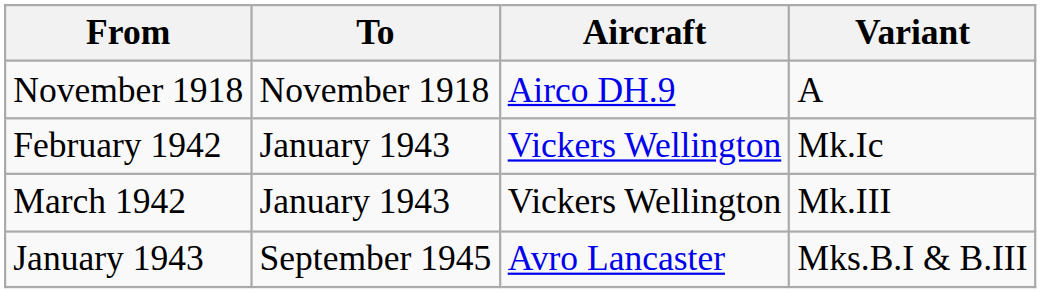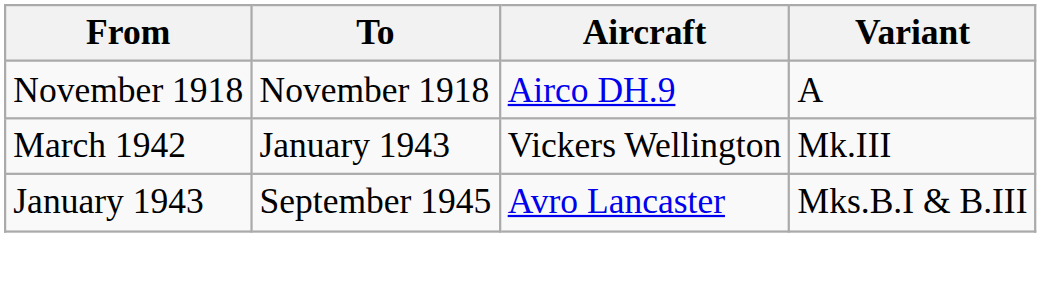 <table class="wikitable">
 <tr>
 <th>From</th>
 <th>To</th>
 <th>Aircraft</th>
 <th>Variant</th>
 </tr>
 <tr>
 <td>November 1918</td>
 <td>November 1918</td>
 <td><a href='#'>Airco DH.9</a></td>
 <td>A</td>
 </tr>
 <tr>
-<td>February 1942</td>
-<td>January 1943</td>
-<td><a href='#'>Vickers Wellington</a></td>
-<td>Mk.Ic</td>
-</tr>
-<tr>
 <td>March 1942</td>
 <td>January 1943</td>
 <td>Vickers Wellington</td>
 <td>Mk.III</td>
 </tr>
 <tr>
 <td>January 1943</td>
 <td>September 1945</td>
 <td><a href='#'>Avro Lancaster</a></td>
 <td>Mks.B.I & B.III</td>
 </tr>
 </table>
